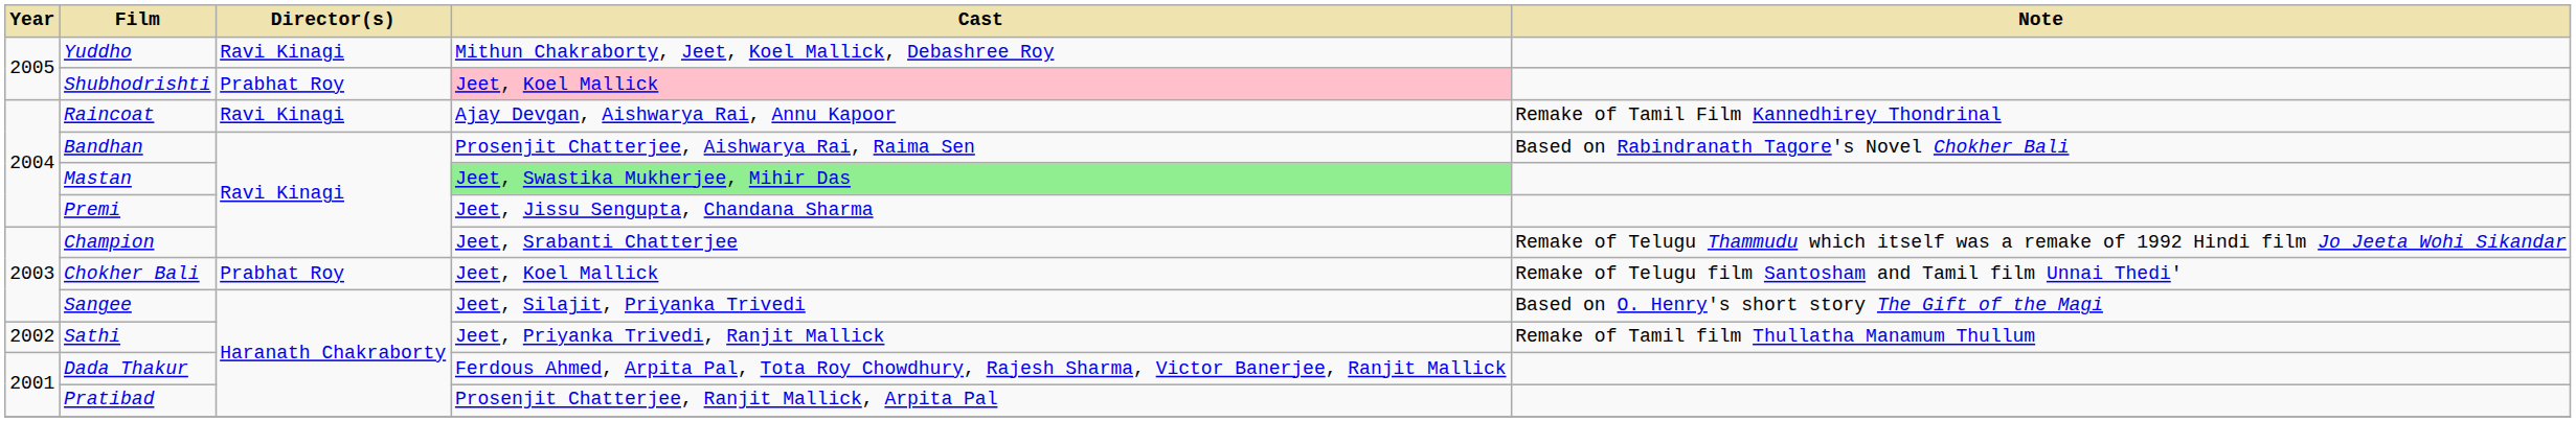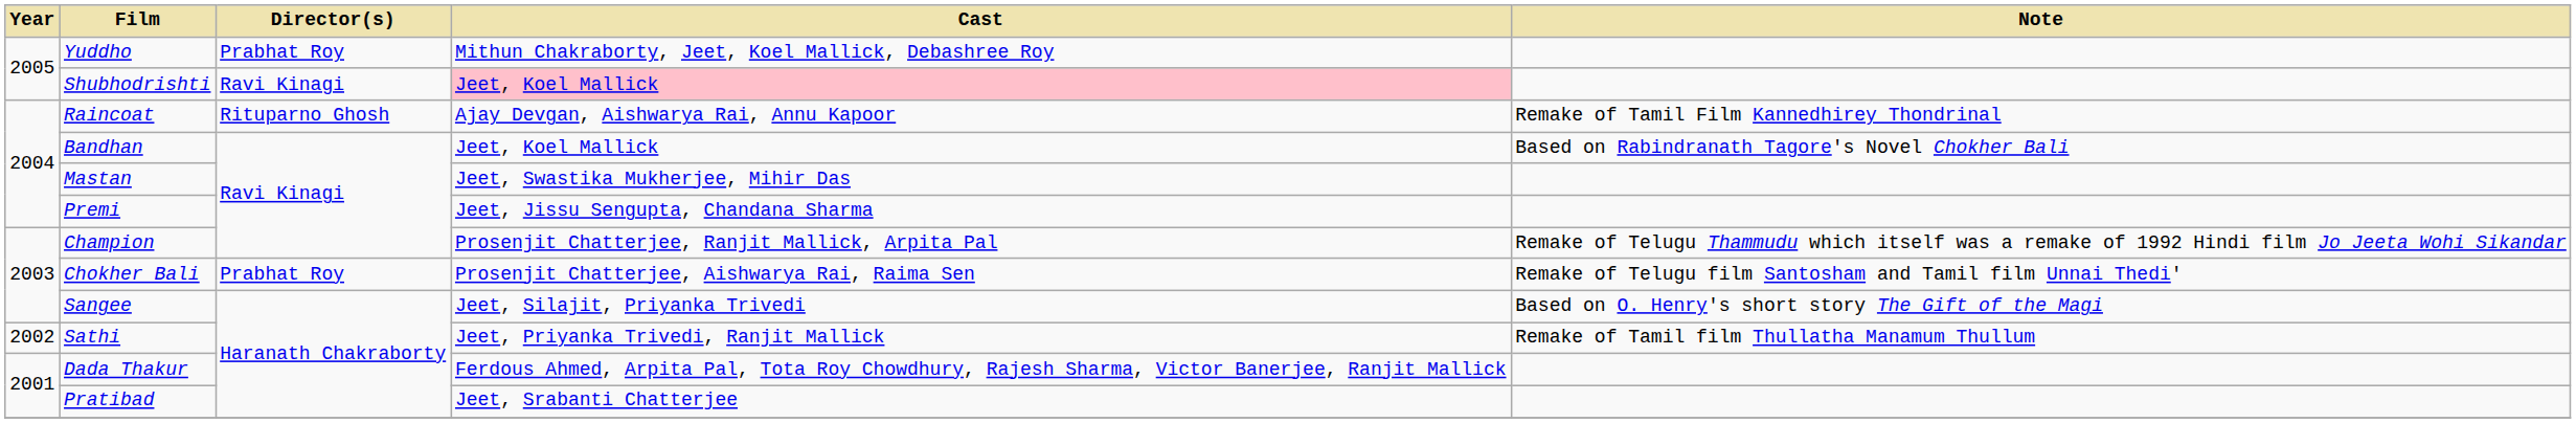 <table class="wikitable" style="font-size:90%">
 <tr>
 <th scope="col" style="background-color:#EFE4B0;">Year</th>
 <th scope="col" style="background-color:#EFE4B0;">Film</th>
 <th scope="col" style="background-color:#EFE4B0;">Director(s)</th>
 <th scope="col" style="background-color:#EFE4B0;" class="unsortable">Cast</th>
 <th scope="col" style="background-color:#EFE4B0;">Note</th>
 </tr>
 <tr>
 <td rowspan="2">2005</td>
 <td><em><a href='#'>Yuddho</a></em></td>
-<td><a href='#'>Ravi Kinagi</a></td>
+<td><a href='#'>Prabhat Roy</a></td>
 <td><a href='#'>Mithun Chakraborty</a>, <a href='#'>Jeet</a>, <a href='#'>Koel Mallick</a>, <a href='#'>Debashree Roy</a></td>
 <td></td>
 </tr>
 <tr>
 <td><em><a href='#'>Shubhodrishti</a></em></td>
-<td><a href='#'>Prabhat Roy</a></td>
+<td><a href='#'>Ravi Kinagi</a></td>
 <td style="background: pink;"><a href='#'>Jeet</a>, <a href='#'>Koel Mallick</a></td>
 <td></td>
 </tr>
 <tr>
 <td rowspan="4">2004</td>
 <td><em><a href='#'>Raincoat</a></em></td>
-<td><a href='#'>Ravi Kinagi</a></td>
+<td><a href='#'>Rituparno Ghosh</a></td>
 <td><a href='#'>Ajay Devgan</a>, <a href='#'>Aishwarya Rai</a>, <a href='#'>Annu Kapoor</a></td>
 <td>Remake of Tamil Film <a href='#'>Kannedhirey Thondrinal</a></td>
 </tr>
 <tr>
 <td><em><a href='#'>Bandhan</a></em></td>
 <td rowspan="4"><a href='#'>Ravi Kinagi</a></td>
-<td><a href='#'>Prosenjit Chatterjee</a>, <a href='#'>Aishwarya Rai</a>, <a href='#'>Raima Sen</a></td>
+<td><a href='#'>Jeet</a>, <a href='#'>Koel Mallick</a></td>
 <td>Based on <a href='#'>Rabindranath Tagore</a>'s Novel <em><a href='#'>Chokher Bali</a></em></td>
 </tr>
 <tr>
 <td><em><a href='#'>Mastan</a></em></td>
-<td style="background: lightgreen;"><a href='#'>Jeet</a>, <a href='#'>Swastika Mukherjee</a>, <a href='#'>Mihir Das</a></td>
+<td><a href='#'>Jeet</a>, <a href='#'>Swastika Mukherjee</a>, <a href='#'>Mihir Das</a></td>
 <td></td>
 </tr>
 <tr>
 <td><em><a href='#'>Premi</a></em></td>
 <td><a href='#'>Jeet</a>, <a href='#'>Jissu Sengupta</a>, <a href='#'>Chandana Sharma</a></td>
 <td></td>
 </tr>
 <tr>
 <td rowspan="3">2003</td>
 <td><em><a href='#'>Champion</a></em></td>
-<td><a href='#'>Jeet</a>, <a href='#'>Srabanti Chatterjee</a></td>
+<td><a href='#'>Prosenjit Chatterjee</a>, <a href='#'>Ranjit Mallick</a>, <a href='#'>Arpita Pal</a></td>
 <td>Remake of Telugu <em><a href='#'>Thammudu</a></em> which itself was a remake of 1992 Hindi film <em><a href='#'>Jo Jeeta Wohi Sikandar</a></em></td>
 </tr>
 <tr>
 <td><em><a href='#'>Chokher Bali</a></em></td>
 <td><a href='#'>Prabhat Roy</a></td>
-<td><a href='#'>Jeet</a>, <a href='#'>Koel Mallick</a></td>
+<td><a href='#'>Prosenjit Chatterjee</a>, <a href='#'>Aishwarya Rai</a>, <a href='#'>Raima Sen</a></td>
 <td>Remake of Telugu film <a href='#'>Santosham</a> and Tamil film <a href='#'>Unnai Thedi</a>'</td>
 </tr>
 <tr>
 <td><em> <a href='#'>Sangee</a> </em></td>
 <td rowspan="4"><a href='#'>Haranath Chakraborty</a></td>
 <td><a href='#'>Jeet</a>, <a href='#'>Silajit</a>, <a href='#'>Priyanka Trivedi</a></td>
 <td>Based on <a href='#'>O. Henry</a>'s short story <em><a href='#'>The Gift of the Magi</a></em></td>
 </tr>
 <tr>
 <td>2002</td>
 <td><em><a href='#'>Sathi</a></em></td>
 <td><a href='#'>Jeet</a>, <a href='#'>Priyanka Trivedi</a>, <a href='#'>Ranjit Mallick</a></td>
 <td>Remake of Tamil film <a href='#'>Thullatha Manamum Thullum</a></td>
 </tr>
 <tr>
 <td rowspan="2">2001</td>
 <td><em><a href='#'>Dada Thakur</a></em></td>
 <td><a href='#'>Ferdous Ahmed</a>, <a href='#'>Arpita Pal</a>, <a href='#'>Tota Roy Chowdhury</a>, <a href='#'>Rajesh Sharma</a>, <a href='#'>Victor Banerjee</a>, <a href='#'>Ranjit Mallick</a></td>
 <td></td>
 </tr>
 <tr>
 <td><em> <a href='#'>Pratibad</a></em></td>
-<td><a href='#'>Prosenjit Chatterjee</a>, <a href='#'>Ranjit Mallick</a>, <a href='#'>Arpita Pal</a></td>
+<td><a href='#'>Jeet</a>, <a href='#'>Srabanti Chatterjee</a></td>
 <td></td>
 </tr>
 <tr>
 </tr>
 </table>
